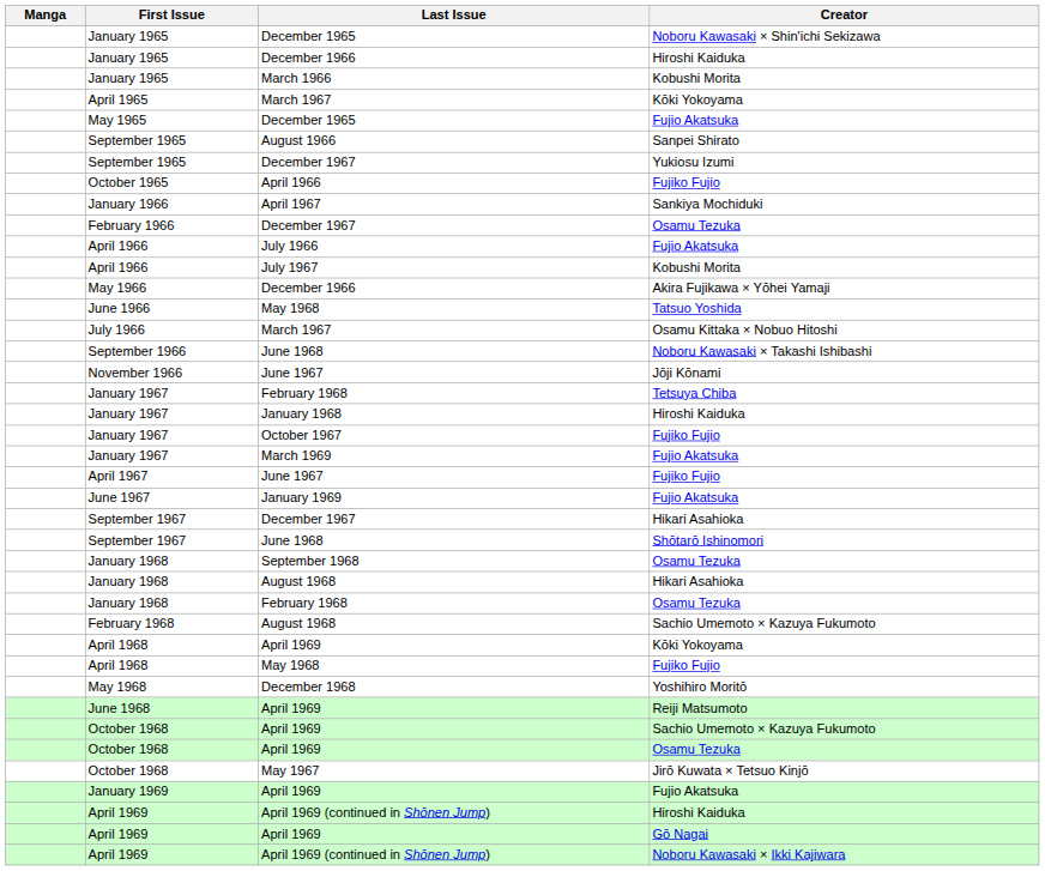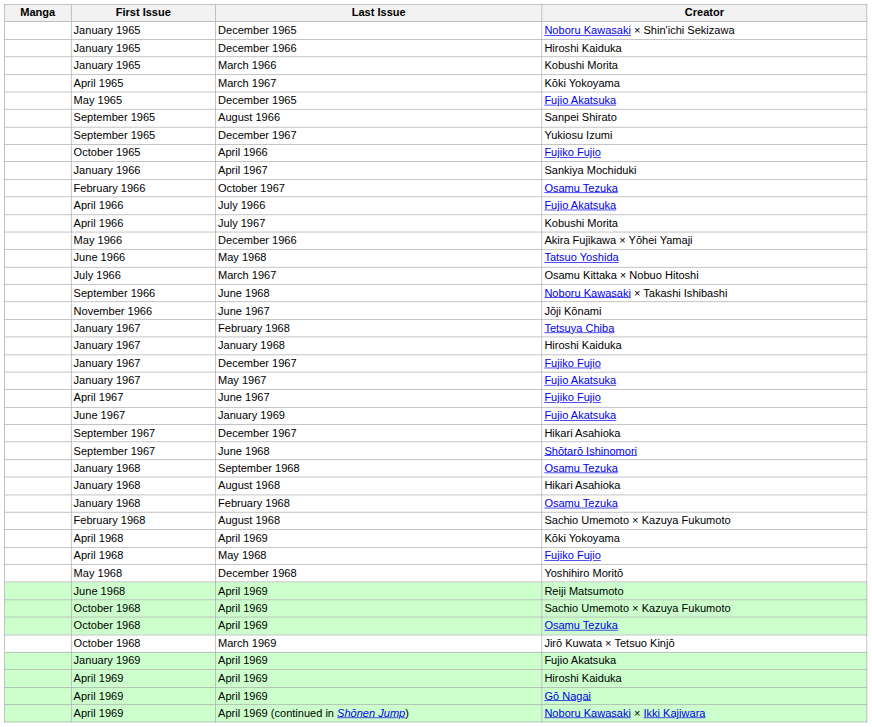 <table class="wikitable sortable" style="background: #FFF;" width="99%">
 <tr>
 <th>Manga</th>
 <th>First Issue</th>
 <th>Last Issue</th>
 <th>Creator</th>
 </tr>
 <tr>
 <td></td>
 <td>January 1965</td>
 <td>December 1965</td>
 <td><a href='#'>Noboru Kawasaki</a> × Shin'ichi Sekizawa</td>
 </tr>
 <tr>
 <td></td>
 <td>January 1965</td>
 <td>December 1966</td>
 <td>Hiroshi Kaiduka</td>
 </tr>
 <tr>
 <td></td>
 <td>January 1965</td>
 <td>March 1966</td>
 <td>Kobushi Morita</td>
 </tr>
 <tr>
 <td></td>
 <td>April 1965</td>
 <td>March 1967</td>
 <td>Kōki Yokoyama</td>
 </tr>
 <tr>
 <td></td>
 <td>May 1965</td>
 <td>December 1965</td>
 <td><a href='#'>Fujio Akatsuka</a></td>
 </tr>
 <tr>
 <td></td>
 <td>September 1965</td>
 <td>August 1966</td>
 <td>Sanpei Shirato</td>
 </tr>
 <tr>
 <td></td>
 <td>September 1965</td>
 <td>December 1967</td>
 <td>Yukiosu Izumi</td>
 </tr>
 <tr>
 <td></td>
 <td>October 1965</td>
 <td>April 1966</td>
 <td><a href='#'>Fujiko Fujio</a></td>
 </tr>
 <tr>
 <td></td>
 <td>January 1966</td>
 <td>April 1967</td>
 <td>Sankiya Mochiduki</td>
 </tr>
 <tr>
 <td></td>
 <td>February 1966</td>
-<td>December 1967</td>
+<td>October 1967</td>
 <td><a href='#'>Osamu Tezuka</a></td>
 </tr>
 <tr>
 <td></td>
 <td>April 1966</td>
 <td>July 1966</td>
 <td><a href='#'>Fujio Akatsuka</a></td>
 </tr>
 <tr>
 <td></td>
 <td>April 1966</td>
 <td>July 1967</td>
 <td>Kobushi Morita</td>
 </tr>
 <tr>
 <td></td>
 <td>May 1966</td>
 <td>December 1966</td>
 <td>Akira Fujikawa × Yōhei Yamaji</td>
 </tr>
 <tr>
 <td></td>
 <td>June 1966</td>
 <td>May 1968</td>
 <td><a href='#'>Tatsuo Yoshida</a></td>
 </tr>
 <tr>
 <td></td>
 <td>July 1966</td>
 <td>March 1967</td>
 <td>Osamu Kittaka × Nobuo Hitoshi</td>
 </tr>
 <tr>
 <td></td>
 <td>September 1966</td>
 <td>June 1968</td>
 <td><a href='#'>Noboru Kawasaki</a> × Takashi Ishibashi</td>
 </tr>
 <tr>
 <td></td>
 <td>November 1966</td>
 <td>June 1967</td>
 <td>Jōji Kōnami</td>
 </tr>
 <tr>
 <td></td>
 <td>January 1967</td>
 <td>February 1968</td>
 <td><a href='#'>Tetsuya Chiba</a></td>
 </tr>
 <tr>
 <td></td>
 <td>January 1967</td>
 <td>January 1968</td>
 <td>Hiroshi Kaiduka</td>
 </tr>
 <tr>
 <td></td>
 <td>January 1967</td>
-<td>October 1967</td>
+<td>December 1967</td>
 <td><a href='#'>Fujiko Fujio</a></td>
 </tr>
 <tr>
 <td></td>
 <td>January 1967</td>
-<td>March 1969</td>
+<td>May 1967</td>
 <td><a href='#'>Fujio Akatsuka</a></td>
 </tr>
 <tr>
 <td></td>
 <td>April 1967</td>
 <td>June 1967</td>
 <td><a href='#'>Fujiko Fujio</a></td>
 </tr>
 <tr>
 <td></td>
 <td>June 1967</td>
 <td>January 1969</td>
 <td><a href='#'>Fujio Akatsuka</a></td>
 </tr>
 <tr>
 <td></td>
 <td>September 1967</td>
 <td>December 1967</td>
 <td>Hikari Asahioka</td>
 </tr>
 <tr>
 <td></td>
 <td>September 1967</td>
 <td>June 1968</td>
 <td><a href='#'>Shōtarō Ishinomori</a></td>
 </tr>
 <tr>
 <td></td>
 <td>January 1968</td>
 <td>September 1968</td>
 <td><a href='#'>Osamu Tezuka</a></td>
 </tr>
 <tr>
 <td></td>
 <td>January 1968</td>
 <td>August 1968</td>
 <td>Hikari Asahioka</td>
 </tr>
 <tr>
 <td></td>
 <td>January 1968</td>
 <td>February 1968</td>
 <td><a href='#'>Osamu Tezuka</a></td>
 </tr>
 <tr>
 <td></td>
 <td>February 1968</td>
 <td>August 1968</td>
 <td>Sachio Umemoto × Kazuya Fukumoto</td>
 </tr>
 <tr>
 <td></td>
 <td>April 1968</td>
 <td>April 1969</td>
 <td>Kōki Yokoyama</td>
 </tr>
 <tr>
 <td></td>
 <td>April 1968</td>
 <td>May 1968</td>
 <td><a href='#'>Fujiko Fujio</a></td>
 </tr>
 <tr>
 <td></td>
 <td>May 1968</td>
 <td>December 1968</td>
 <td>Yoshihiro Moritō</td>
 </tr>
 <tr>
 <td style="background: #CCFFCC;"></td>
 <td style="background: #CCFFCC;">June 1968</td>
 <td style="background: #CCFFCC;">April 1969</td>
 <td style="background: #CCFFCC;">Reiji Matsumoto</td>
 </tr>
 <tr>
 <td style="background: #CCFFCC;"></td>
 <td style="background: #CCFFCC;">October 1968</td>
 <td style="background: #CCFFCC;">April 1969</td>
 <td style="background: #CCFFCC;">Sachio Umemoto × Kazuya Fukumoto</td>
 </tr>
 <tr>
 <td style="background: #CCFFCC;"></td>
 <td style="background: #CCFFCC;">October 1968</td>
 <td style="background: #CCFFCC;">April 1969</td>
 <td style="background: #CCFFCC;"><a href='#'>Osamu Tezuka</a></td>
 </tr>
 <tr>
 <td></td>
 <td>October 1968</td>
-<td>May 1967</td>
+<td>March 1969</td>
 <td>Jirō Kuwata × Tetsuo Kinjō</td>
 </tr>
 <tr>
 <td style="background: #CCFFCC;"></td>
 <td style="background: #CCFFCC;">January 1969</td>
 <td style="background: #CCFFCC;">April 1969</td>
 <td style="background: #CCFFCC;">Fujio Akatsuka</td>
 </tr>
 <tr>
 <td style="background: #CCFFCC;"></td>
 <td style="background: #CCFFCC;">April 1969</td>
-<td style="background: #CCFFCC;">April 1969 (continued in <em><a href='#'>Shōnen Jump</a></em>)</td>
+<td style="background: #CCFFCC;">April 1969</td>
 <td style="background: #CCFFCC;">Hiroshi Kaiduka</td>
 </tr>
 <tr>
 <td style="background: #CCFFCC;"></td>
 <td style="background: #CCFFCC;">April 1969</td>
 <td style="background: #CCFFCC;">April 1969</td>
 <td style="background: #CCFFCC;"><a href='#'>Gō Nagai</a></td>
 </tr>
 <tr>
 <td style="background: #CCFFCC;"></td>
 <td style="background: #CCFFCC;">April 1969</td>
 <td style="background: #CCFFCC;">April 1969 (continued in <em><a href='#'>Shōnen Jump</a></em>)</td>
 <td style="background: #CCFFCC;"><a href='#'>Noboru Kawasaki</a> × <a href='#'>Ikki Kajiwara</a></td>
 </tr>
 </table>
